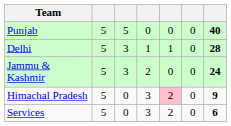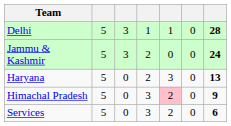 <table class="wikitable" style="text-align:center">
 <tr>
 <th style="width:120px">Team</th>
 <th style="width:25px"></th>
 <th style="width:25px"></th>
 <th style="width:25px"></th>
 <th style="width:25px"></th>
 <th style="width:25px"></th>
 <th style="width:25px"></th>
-</tr>
-<tr style="background:#cfc;">
-<td style="text-align:left"><a href='#'>Punjab</a></td>
-<td>5</td>
-<td>5</td>
-<td>0</td>
-<td>0</td>
-<td>0</td>
-<td><strong>40</strong></td>
 </tr>
 <tr style="background:#cfc;">
 <td style="text-align:left"><a href='#'>Delhi</a></td>
 <td>5</td>
 <td>3</td>
 <td>1</td>
 <td>1</td>
 <td>0</td>
 <td><strong>28</strong></td>
 </tr>
 <tr style="background:#cfc;">
 <td style="text-align:left"><a href='#'>Jammu & Kashmir</a></td>
 <td>5</td>
 <td>3</td>
 <td>2</td>
 <td>0</td>
 <td>0</td>
 <td><strong>24</strong></td>
 </tr>
 <tr>
+<td style="text-align:left"><a href='#'>Haryana</a></td>
+<td>5</td>
+<td>0</td>
+<td>2</td>
+<td>3</td>
+<td>0</td>
+<td><strong>13</strong></td>
+</tr>
+<tr>
 <td style="text-align:left"><a href='#'>Himachal Pradesh</a></td>
 <td>5</td>
 <td>0</td>
 <td>3</td>
 <td style="background: pink;">2</td>
 <td>0</td>
 <td><strong>9</strong></td>
 </tr>
 <tr>
 <td style="text-align:left"><a href='#'>Services</a></td>
 <td>5</td>
 <td>0</td>
 <td>3</td>
 <td>2</td>
 <td>0</td>
 <td><strong>6</strong></td>
 </tr>
 </table>
